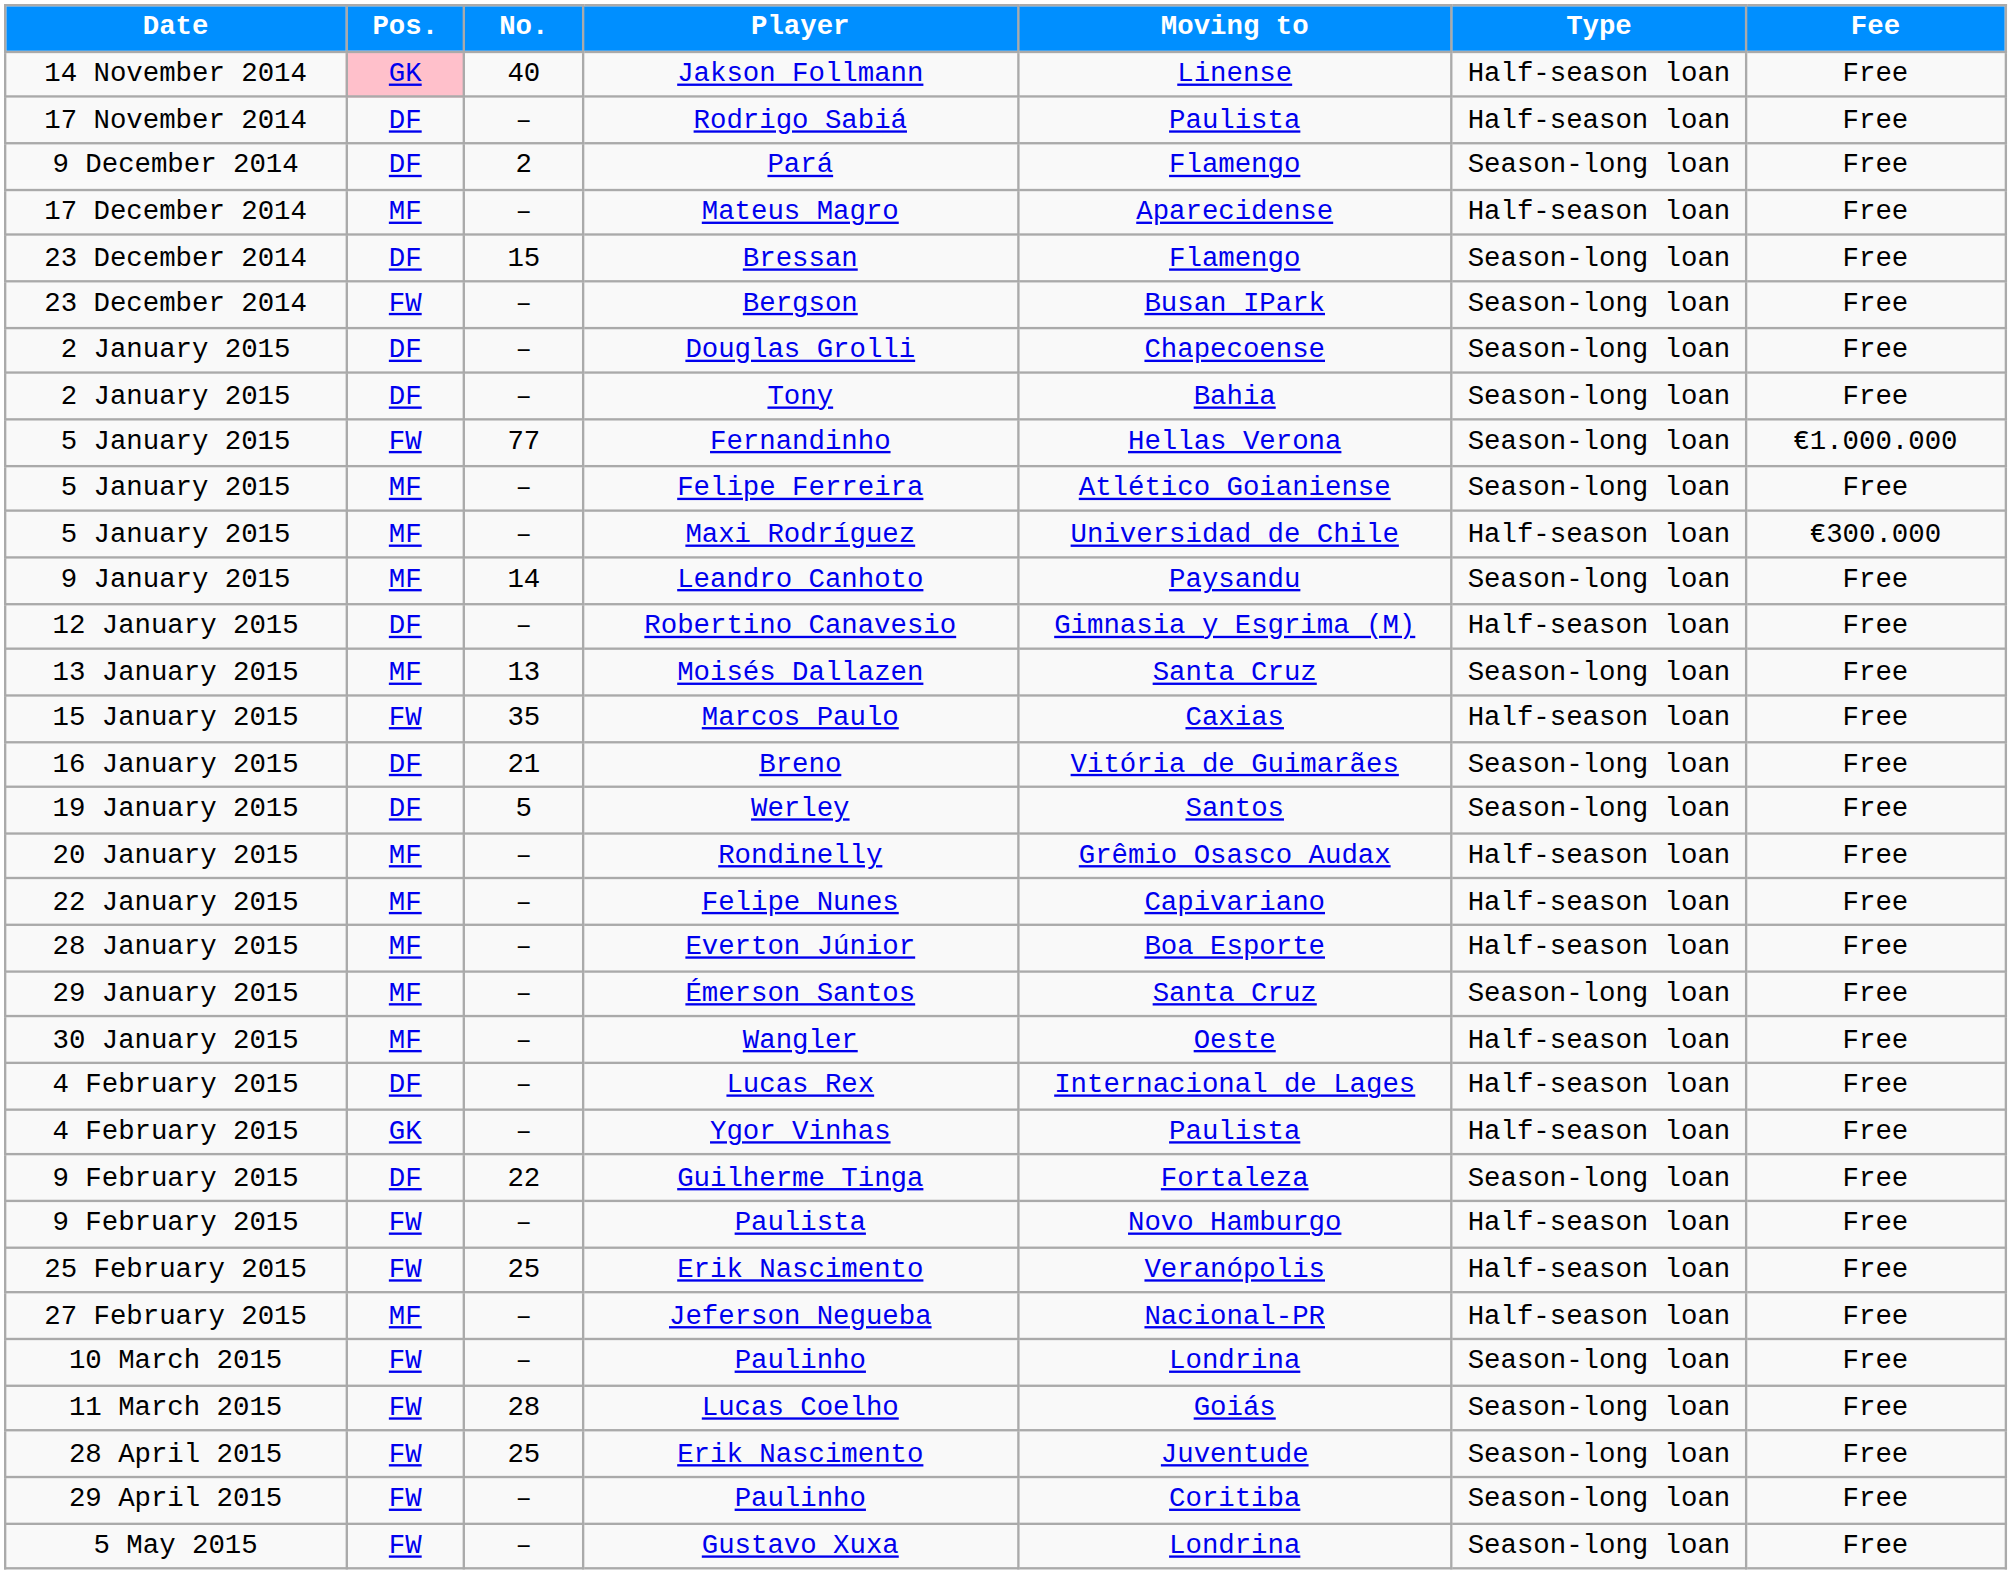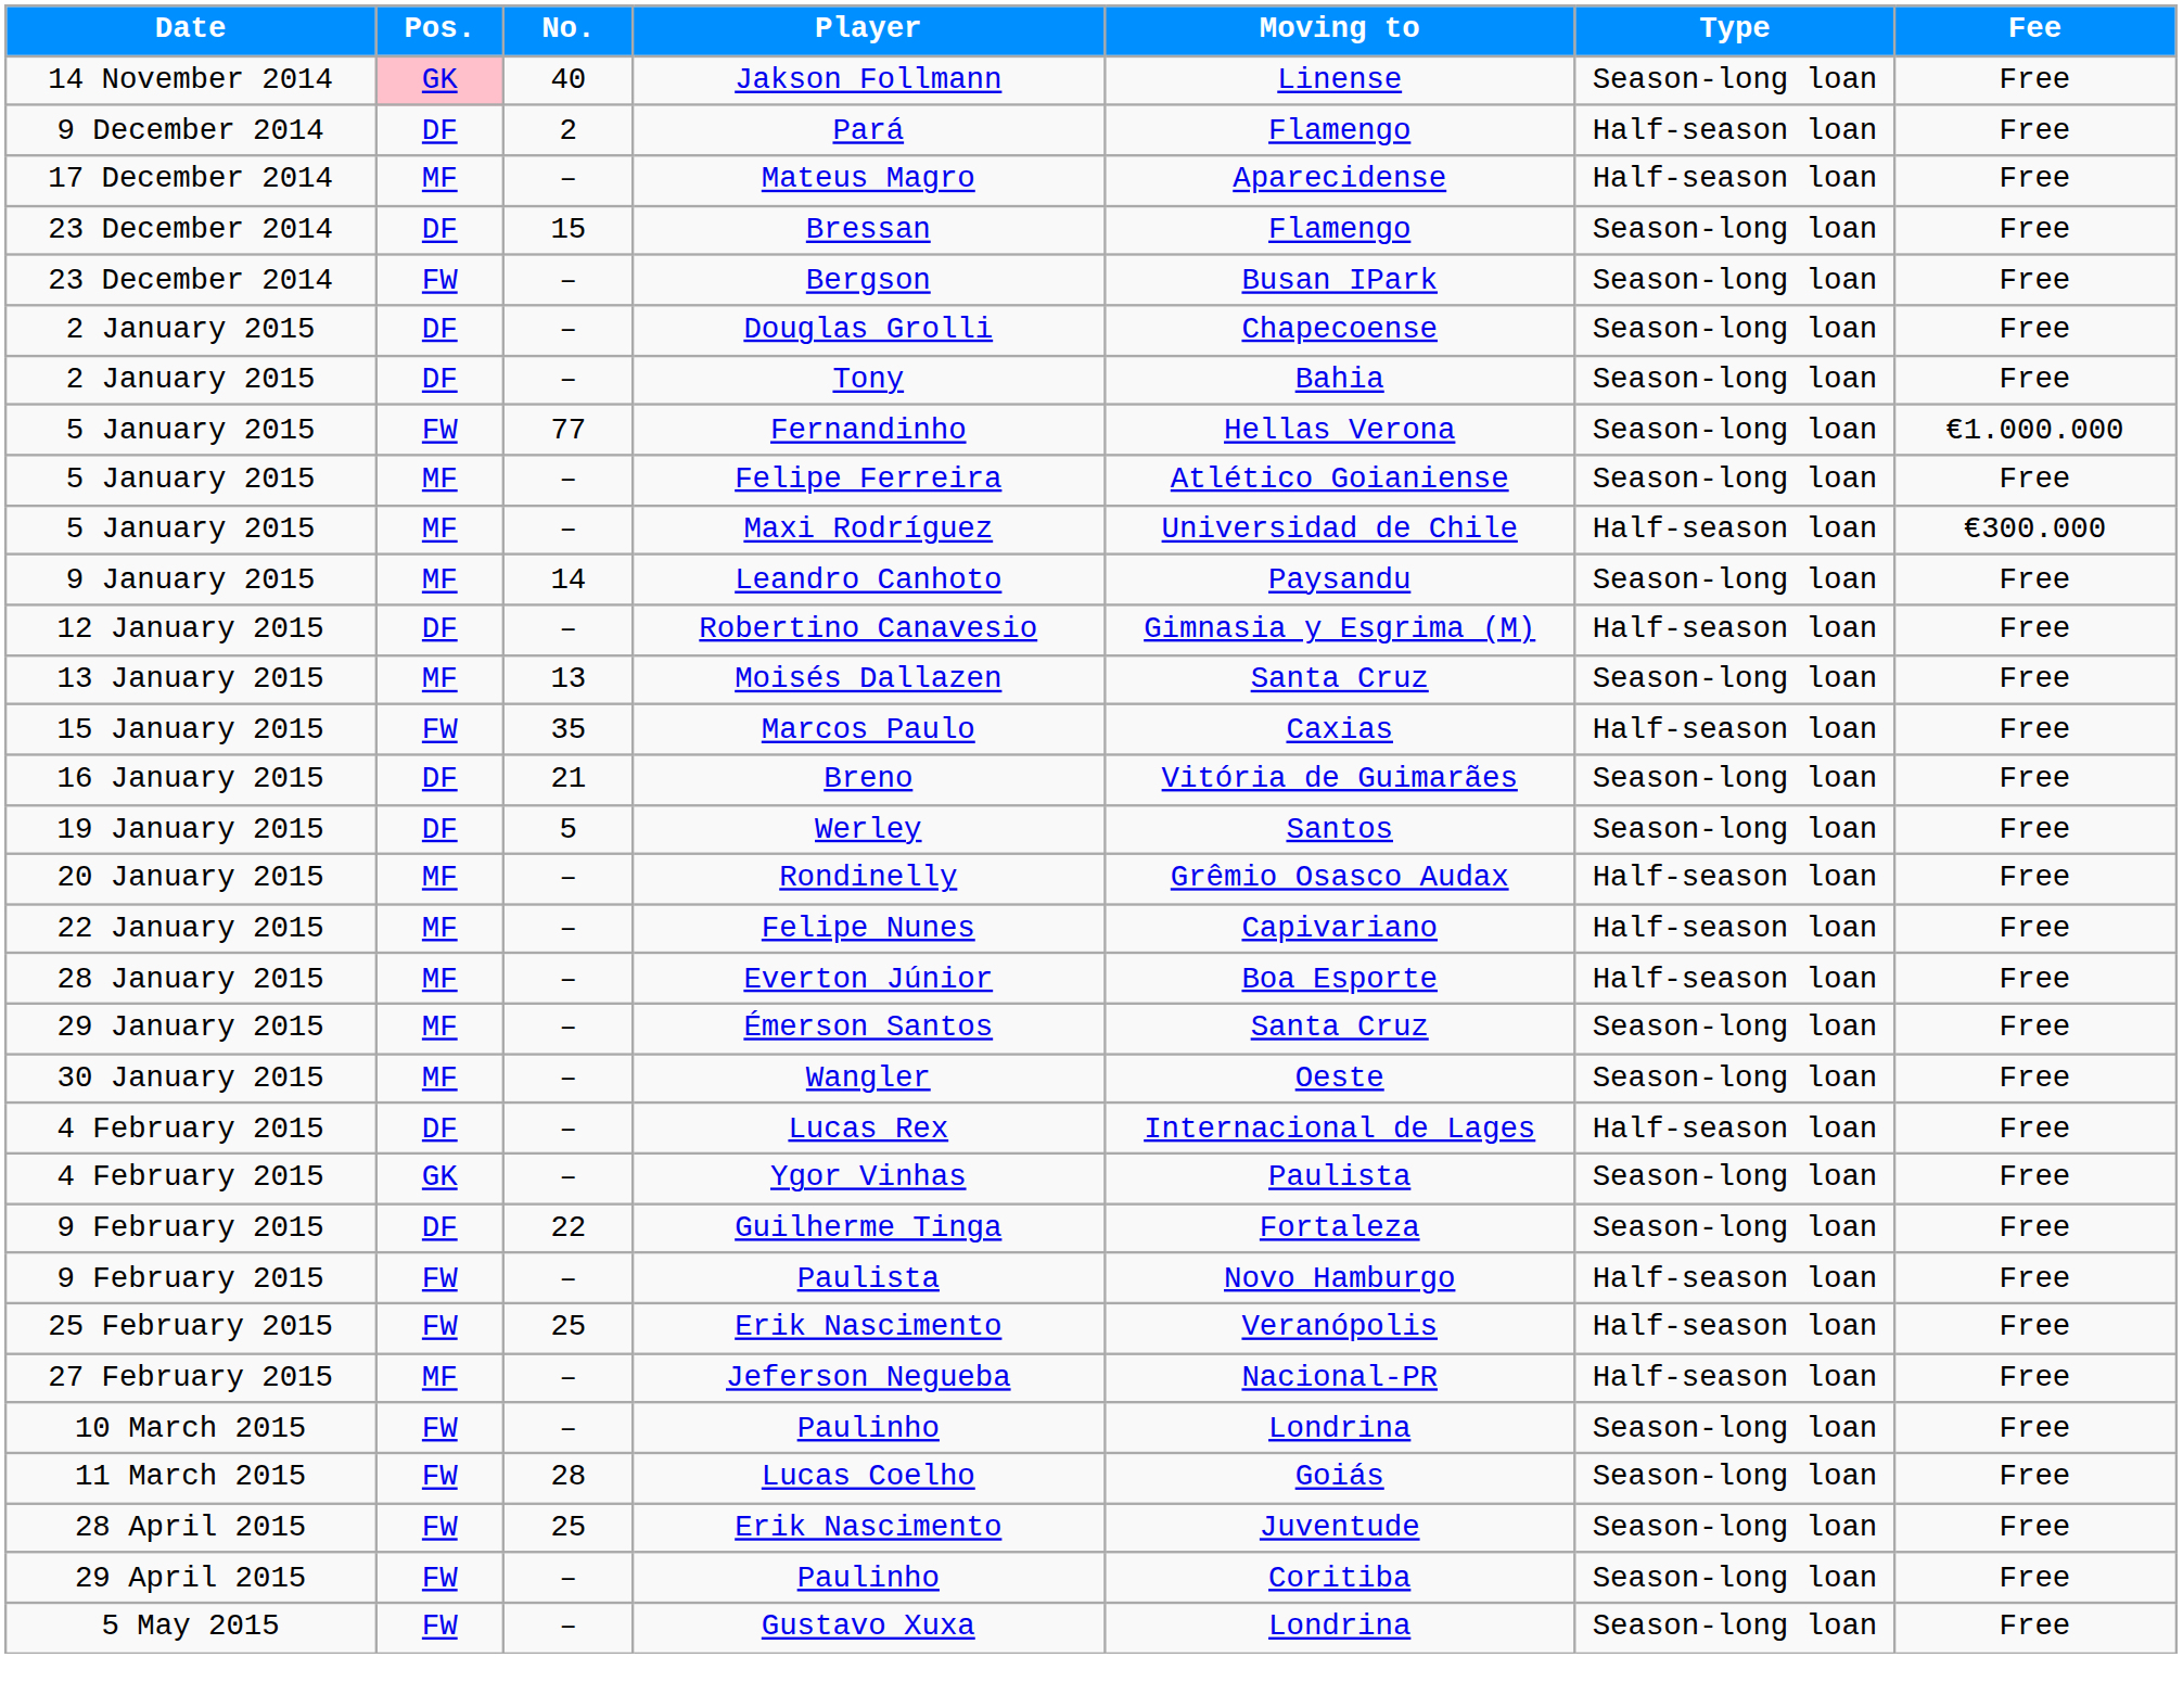 <table class="wikitable" style="text-align: center; font-size:90%">
 <tr>
 <th style="background:#008FFF; color:white;" width="140">Date</th>
 <th style="background:#008FFF; color:white;" width="45">Pos.</th>
 <th style="background:#008FFF; color:white;" width="45">No.</th>
 <th style="background:#008FFF; color:white;" width="180">Player</th>
 <th style="background:#008FFF; color:white;" width="180">Moving to</th>
 <th style="background:#008FFF; color:white;" width="120">Type</th>
 <th style="background:#008FFF; color:white;" width="105">Fee</th>
 </tr>
 <tr>
 <td style="text-align:center;">14 November 2014</td>
 <td style="background: pink; text-align:center;"><a href='#'>GK</a></td>
 <td style="text-align:center;">40</td>
 <td style="text-align:center;"> <a href='#'>Jakson Follmann</a></td>
 <td style="text-align:center;"> <a href='#'>Linense</a></td>
-<td style="text-align:center;">Half-season loan</td>
-<td style="text-align:center;">Free</td>
-</tr>
-<tr>
-<td style="text-align:center;">17 November 2014</td>
-<td style="text-align:center;"><a href='#'>DF</a></td>
-<td style="text-align:center;">–</td>
-<td style="text-align:center;"> <a href='#'>Rodrigo Sabiá</a></td>
-<td style="text-align:center;"> <a href='#'>Paulista</a></td>
-<td style="text-align:center;">Half-season loan</td>
+<td style="text-align:center;">Season-long loan</td>
 <td style="text-align:center;">Free</td>
 </tr>
 <tr>
 <td style="text-align:center;">9 December 2014</td>
 <td style="text-align:center;"><a href='#'>DF</a></td>
 <td style="text-align:center;">2</td>
 <td style="text-align:center;"> <a href='#'>Pará</a></td>
 <td style="text-align:center;"> <a href='#'>Flamengo</a></td>
-<td style="text-align:center;">Season-long loan</td>
+<td style="text-align:center;">Half-season loan</td>
 <td style="text-align:center;">Free</td>
 </tr>
 <tr>
 <td style="text-align:center;">17 December 2014</td>
 <td style="text-align:center;"><a href='#'>MF</a></td>
 <td style="text-align:center;">–</td>
 <td style="text-align:center;"> <a href='#'>Mateus Magro</a></td>
 <td style="text-align:center;"> <a href='#'>Aparecidense</a></td>
 <td style="text-align:center;">Half-season loan</td>
 <td style="text-align:center;">Free</td>
 </tr>
 <tr>
 <td style="text-align:center;">23 December 2014</td>
 <td style="text-align:center;"><a href='#'>DF</a></td>
 <td style="text-align:center;">15</td>
 <td style="text-align:center;"> <a href='#'>Bressan</a></td>
 <td style="text-align:center;"> <a href='#'>Flamengo</a></td>
 <td style="text-align:center;">Season-long loan</td>
 <td style="text-align:center;">Free</td>
 </tr>
 <tr>
 <td style="text-align:center;">23 December 2014</td>
 <td style="text-align:center;"><a href='#'>FW</a></td>
 <td style="text-align:center;">–</td>
 <td style="text-align:center;"> <a href='#'>Bergson</a></td>
 <td style="text-align:center;"> <a href='#'>Busan IPark</a></td>
 <td style="text-align:center;">Season-long loan</td>
 <td style="text-align:center;">Free</td>
 </tr>
 <tr>
 <td style="text-align:center;">2 January 2015</td>
 <td style="text-align:center;"><a href='#'>DF</a></td>
 <td style="text-align:center;">–</td>
 <td style="text-align:center;"> <a href='#'>Douglas Grolli</a></td>
 <td style="text-align:center;"> <a href='#'>Chapecoense</a></td>
 <td style="text-align:center;">Season-long loan</td>
 <td style="text-align:center;">Free</td>
 </tr>
 <tr>
 <td style="text-align:center;">2 January 2015</td>
 <td style="text-align:center;"><a href='#'>DF</a></td>
 <td style="text-align:center;">–</td>
 <td style="text-align:center;"> <a href='#'>Tony</a></td>
 <td style="text-align:center;"> <a href='#'>Bahia</a></td>
 <td style="text-align:center;">Season-long loan</td>
 <td style="text-align:center;">Free</td>
 </tr>
 <tr>
 <td style="text-align:center;">5 January 2015</td>
 <td style="text-align:center;"><a href='#'>FW</a></td>
 <td style="text-align:center;">77</td>
 <td style="text-align:center;"> <a href='#'>Fernandinho</a></td>
 <td style="text-align:center;"> <a href='#'>Hellas Verona</a></td>
 <td style="text-align:center;">Season-long loan</td>
 <td style="text-align:center;">€1.000.000</td>
 </tr>
 <tr>
 <td style="text-align:center;">5 January 2015</td>
 <td style="text-align:center;"><a href='#'>MF</a></td>
 <td style="text-align:center;">–</td>
 <td style="text-align:center;"> <a href='#'>Felipe Ferreira</a></td>
 <td style="text-align:center;"> <a href='#'>Atlético Goianiense</a></td>
 <td style="text-align:center;">Season-long loan</td>
 <td style="text-align:center;">Free</td>
 </tr>
 <tr>
 <td style="text-align:center;">5 January 2015</td>
 <td style="text-align:center;"><a href='#'>MF</a></td>
 <td style="text-align:center;">–</td>
 <td style="text-align:center;"> <a href='#'>Maxi Rodríguez</a></td>
 <td style="text-align:center;"> <a href='#'>Universidad de Chile</a></td>
 <td style="text-align:center;">Half-season loan</td>
 <td style="text-align:center;">€300.000</td>
 </tr>
 <tr>
 <td style="text-align:center;">9 January 2015</td>
 <td style="text-align:center;"><a href='#'>MF</a></td>
 <td style="text-align:center;">14</td>
 <td style="text-align:center;"> <a href='#'>Leandro Canhoto</a></td>
 <td style="text-align:center;"> <a href='#'>Paysandu</a></td>
 <td style="text-align:center;">Season-long loan</td>
 <td style="text-align:center;">Free</td>
 </tr>
 <tr>
 <td style="text-align:center;">12 January 2015</td>
 <td style="text-align:center;"><a href='#'>DF</a></td>
 <td style="text-align:center;">–</td>
 <td style="text-align:center;"> <a href='#'>Robertino Canavesio</a></td>
 <td style="text-align:center;"> <a href='#'>Gimnasia y Esgrima (M)</a></td>
 <td style="text-align:center;">Half-season loan</td>
 <td style="text-align:center;">Free</td>
 </tr>
 <tr>
 <td style="text-align:center;">13 January 2015</td>
 <td style="text-align:center;"><a href='#'>MF</a></td>
 <td style="text-align:center;">13</td>
 <td style="text-align:center;"> <a href='#'>Moisés Dallazen</a></td>
 <td style="text-align:center;"> <a href='#'>Santa Cruz</a></td>
 <td style="text-align:center;">Season-long loan</td>
 <td style="text-align:center;">Free</td>
 </tr>
 <tr>
 <td style="text-align:center;">15 January 2015</td>
 <td style="text-align:center;"><a href='#'>FW</a></td>
 <td style="text-align:center;">35</td>
 <td style="text-align:center;"> <a href='#'>Marcos Paulo</a></td>
 <td style="text-align:center;"> <a href='#'>Caxias</a></td>
 <td style="text-align:center;">Half-season loan</td>
 <td style="text-align:center;">Free</td>
 </tr>
 <tr>
 <td style="text-align:center;">16 January 2015</td>
 <td style="text-align:center;"><a href='#'>DF</a></td>
 <td style="text-align:center;">21</td>
 <td style="text-align:center;"> <a href='#'>Breno</a></td>
 <td style="text-align:center;"> <a href='#'>Vitória de Guimarães</a></td>
 <td style="text-align:center;">Season-long loan</td>
 <td style="text-align:center;">Free</td>
 </tr>
 <tr>
 <td style="text-align:center;">19 January 2015</td>
 <td style="text-align:center;"><a href='#'>DF</a></td>
 <td style="text-align:center;">5</td>
 <td style="text-align:center;"> <a href='#'>Werley</a></td>
 <td style="text-align:center;"> <a href='#'>Santos</a></td>
 <td style="text-align:center;">Season-long loan</td>
 <td style="text-align:center;">Free</td>
 </tr>
 <tr>
 <td style="text-align:center;">20 January 2015</td>
 <td style="text-align:center;"><a href='#'>MF</a></td>
 <td style="text-align:center;">–</td>
 <td style="text-align:center;"> <a href='#'>Rondinelly</a></td>
 <td style="text-align:center;"> <a href='#'>Grêmio Osasco Audax</a></td>
 <td style="text-align:center;">Half-season loan</td>
 <td style="text-align:center;">Free</td>
 </tr>
 <tr>
 <td style="text-align:center;">22 January 2015</td>
 <td style="text-align:center;"><a href='#'>MF</a></td>
 <td style="text-align:center;">–</td>
 <td style="text-align:center;"> <a href='#'>Felipe Nunes</a></td>
 <td style="text-align:center;"> <a href='#'>Capivariano</a></td>
 <td style="text-align:center;">Half-season loan</td>
 <td style="text-align:center;">Free</td>
 </tr>
 <tr>
 <td style="text-align:center;">28 January 2015</td>
 <td style="text-align:center;"><a href='#'>MF</a></td>
 <td style="text-align:center;">–</td>
 <td style="text-align:center;"> <a href='#'>Everton Júnior</a></td>
 <td style="text-align:center;"> <a href='#'>Boa Esporte</a></td>
 <td style="text-align:center;">Half-season loan</td>
 <td style="text-align:center;">Free</td>
 </tr>
 <tr>
 <td style="text-align:center;">29 January 2015</td>
 <td style="text-align:center;"><a href='#'>MF</a></td>
 <td style="text-align:center;">–</td>
 <td style="text-align:center;"> <a href='#'>Émerson Santos</a></td>
 <td style="text-align:center;"> <a href='#'>Santa Cruz</a></td>
 <td style="text-align:center;">Season-long loan</td>
 <td style="text-align:center;">Free</td>
 </tr>
 <tr>
 <td style="text-align:center;">30 January 2015</td>
 <td style="text-align:center;"><a href='#'>MF</a></td>
 <td style="text-align:center;">–</td>
 <td style="text-align:center;"> <a href='#'>Wangler</a></td>
 <td style="text-align:center;"> <a href='#'>Oeste</a></td>
-<td style="text-align:center;">Half-season loan</td>
+<td style="text-align:center;">Season-long loan</td>
 <td style="text-align:center;">Free</td>
 </tr>
 <tr>
 <td style="text-align:center;">4 February 2015</td>
 <td style="text-align:center;"><a href='#'>DF</a></td>
 <td style="text-align:center;">–</td>
 <td style="text-align:center;"> <a href='#'>Lucas Rex</a></td>
 <td style="text-align:center;"> <a href='#'>Internacional de Lages</a></td>
 <td style="text-align:center;">Half-season loan</td>
 <td style="text-align:center;">Free</td>
 </tr>
 <tr>
 <td style="text-align:center;">4 February 2015</td>
 <td style="text-align:center;"><a href='#'>GK</a></td>
 <td style="text-align:center;">–</td>
 <td style="text-align:center;"> <a href='#'>Ygor Vinhas</a></td>
 <td style="text-align:center;"> <a href='#'>Paulista</a></td>
-<td style="text-align:center;">Half-season loan</td>
+<td style="text-align:center;">Season-long loan</td>
 <td style="text-align:center;">Free</td>
 </tr>
 <tr>
 <td style="text-align:center;">9 February 2015</td>
 <td style="text-align:center;"><a href='#'>DF</a></td>
 <td style="text-align:center;">22</td>
 <td style="text-align:center;"> <a href='#'>Guilherme Tinga</a></td>
 <td style="text-align:center;"> <a href='#'>Fortaleza</a></td>
 <td style="text-align:center;">Season-long loan</td>
 <td style="text-align:center;">Free</td>
 </tr>
 <tr>
 <td style="text-align:center;">9 February 2015</td>
 <td style="text-align:center;"><a href='#'>FW</a></td>
 <td style="text-align:center;">–</td>
 <td style="text-align:center;"> <a href='#'>Paulista</a></td>
 <td style="text-align:center;"> <a href='#'>Novo Hamburgo</a></td>
 <td style="text-align:center;">Half-season loan</td>
 <td style="text-align:center;">Free</td>
 </tr>
 <tr>
 <td style="text-align:center;">25 February 2015</td>
 <td style="text-align:center;"><a href='#'>FW</a></td>
 <td style="text-align:center;">25</td>
 <td style="text-align:center;"> <a href='#'>Erik Nascimento</a></td>
 <td style="text-align:center;"> <a href='#'>Veranópolis</a></td>
 <td style="text-align:center;">Half-season loan</td>
 <td style="text-align:center;">Free</td>
 </tr>
 <tr>
 <td style="text-align:center;">27 February 2015</td>
 <td style="text-align:center;"><a href='#'>MF</a></td>
 <td style="text-align:center;">–</td>
 <td style="text-align:center;"> <a href='#'>Jeferson Negueba</a></td>
 <td style="text-align:center;"> <a href='#'>Nacional-PR</a></td>
 <td style="text-align:center;">Half-season loan</td>
 <td style="text-align:center;">Free</td>
 </tr>
 <tr>
 <td style="text-align:center;">10 March 2015</td>
 <td style="text-align:center;"><a href='#'>FW</a></td>
 <td style="text-align:center;">–</td>
 <td style="text-align:center;"> <a href='#'>Paulinho</a></td>
 <td style="text-align:center;"> <a href='#'>Londrina</a></td>
 <td style="text-align:center;">Season-long loan</td>
 <td style="text-align:center;">Free</td>
 </tr>
 <tr>
 <td style="text-align:center;">11 March 2015</td>
 <td style="text-align:center;"><a href='#'>FW</a></td>
 <td style="text-align:center;">28</td>
 <td style="text-align:center;"> <a href='#'>Lucas Coelho</a></td>
 <td style="text-align:center;"> <a href='#'>Goiás</a></td>
 <td style="text-align:center;">Season-long loan</td>
 <td style="text-align:center;">Free</td>
 </tr>
 <tr>
 <td style="text-align:center;">28 April 2015</td>
 <td style="text-align:center;"><a href='#'>FW</a></td>
 <td style="text-align:center;">25</td>
 <td style="text-align:center;"> <a href='#'>Erik Nascimento</a></td>
 <td style="text-align:center;"> <a href='#'>Juventude</a></td>
 <td style="text-align:center;">Season-long loan</td>
 <td style="text-align:center;">Free</td>
 </tr>
 <tr>
 <td style="text-align:center;">29 April 2015</td>
 <td style="text-align:center;"><a href='#'>FW</a></td>
 <td style="text-align:center;">–</td>
 <td style="text-align:center;"> <a href='#'>Paulinho</a></td>
 <td style="text-align:center;"> <a href='#'>Coritiba</a></td>
 <td style="text-align:center;">Season-long loan</td>
 <td style="text-align:center;">Free</td>
 </tr>
 <tr>
 <td style="text-align:center;">5 May 2015</td>
 <td style="text-align:center;"><a href='#'>FW</a></td>
 <td style="text-align:center;">–</td>
 <td style="text-align:center;"> <a href='#'>Gustavo Xuxa</a></td>
 <td style="text-align:center;"> <a href='#'>Londrina</a></td>
 <td style="text-align:center;">Season-long loan</td>
 <td style="text-align:center;">Free</td>
 </tr>
 </table>
